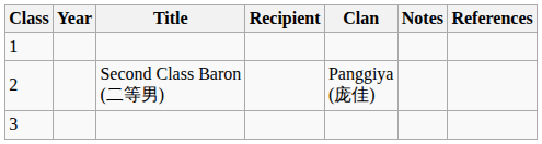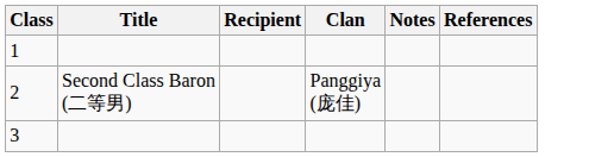 <table class="wikitable">
 <tr>
 <th>Class</th>
-<th>Year</th>
 <th>Title</th>
 <th>Recipient</th>
 <th>Clan</th>
 <th>Notes</th>
 <th>References</th>
 </tr>
 <tr>
 <td>1</td>
 <td></td>
 <td></td>
 <td></td>
 <td></td>
 <td></td>
-<td></td>
 </tr>
 <tr>
 <td>2</td>
-<td></td>
 <td>Second Class Baron<br>(二等男)</td>
 <td></td>
 <td>Panggiya<br>(庞佳)</td>
 <td></td>
 <td></td>
 </tr>
 <tr>
 <td>3</td>
 <td></td>
 <td></td>
 <td></td>
 <td></td>
 <td></td>
-<td></td>
 </tr>
 </table>
